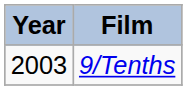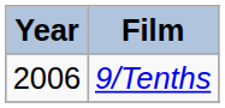 <table class="wikitable" style="font-size:95%;">
 <tr>
 <th style="background:#B0C4DE;">Year</th>
 <th style="background:#B0C4DE;">Film</th>
 </tr>
 <tr>
-<td>2003</td>
+<td>2006</td>
 <td><em><a href='#'>9/Tenths</a></em></td>
 </tr>
 </table>
